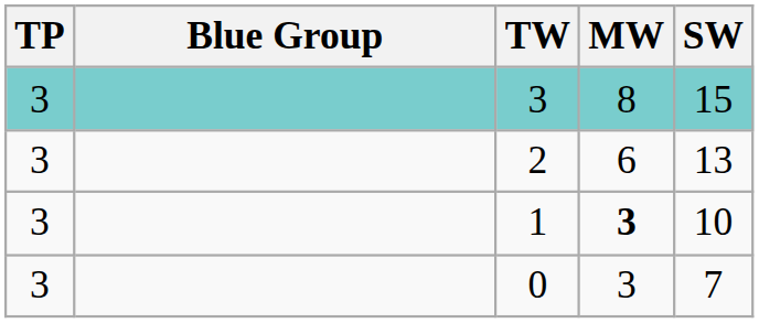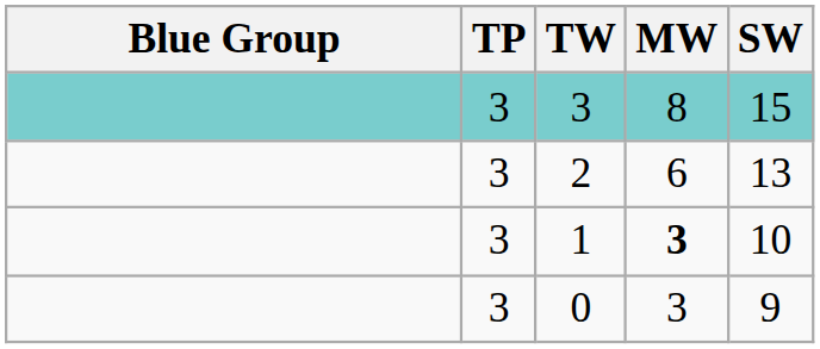 <table class="wikitable" style="text-align: center;">
 <tr>
+<th width="165">Blue Group</th>
 <th width="20">TP</th>
-<th width="165">Blue Group</th>
 <th width="20">TW</th>
 <th width="20">MW</th>
 <th width="20">SW</th>
 </tr>
 <tr style="background:#79CDCD;">
+<td style="text-align:left;"></td>
 <td>3</td>
-<td style="text-align:left;"></td>
 <td>3</td>
 <td>8</td>
 <td>15</td>
 </tr>
 <tr>
+<td style="text-align:left;"></td>
 <td>3</td>
-<td style="text-align:left;"></td>
 <td>2</td>
 <td>6</td>
 <td>13</td>
 </tr>
 <tr>
+<td style="text-align:left;"></td>
 <td>3</td>
-<td style="text-align:left;"></td>
 <td>1</td>
 <td><strong>3</strong></td>
 <td>10</td>
 </tr>
 <tr>
+<td style="text-align:left;"></td>
 <td>3</td>
-<td style="text-align:left;"></td>
 <td>0</td>
 <td>3</td>
-<td>7</td>
+<td>9</td>
 </tr>
 </table>
